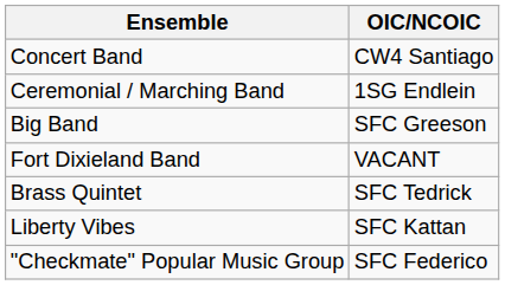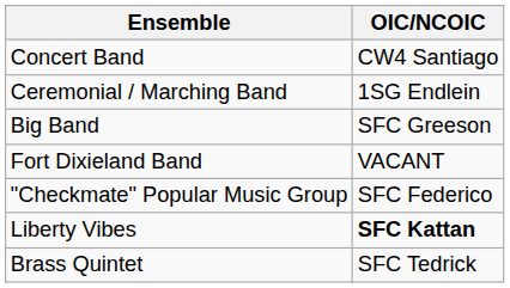 <table class="wikitable">
 <tr>
 <th>Ensemble</th>
 <th>OIC/NCOIC</th>
 </tr>
 <tr>
 <td>Concert Band</td>
 <td>CW4 Santiago</td>
 </tr>
 <tr>
 <td>Ceremonial / Marching Band</td>
 <td>1SG Endlein</td>
 </tr>
 <tr>
 <td>Big Band</td>
 <td>SFC Greeson</td>
 </tr>
 <tr>
 <td>Fort Dixieland Band</td>
 <td>VACANT</td>
 </tr>
 <tr>
+<td>"Checkmate" Popular Music Group</td>
+<td>SFC Federico</td>
+</tr>
+<tr>
+<td>Liberty Vibes</td>
+<td><strong>SFC Kattan</strong></td>
+</tr>
+<tr>
 <td>Brass Quintet</td>
 <td>SFC Tedrick</td>
 </tr>
-<tr>
-<td>Liberty Vibes</td>
-<td>SFC Kattan</td>
-</tr>
-<tr>
-<td>"Checkmate" Popular Music Group</td>
-<td>SFC Federico</td>
-</tr>
 </table>
